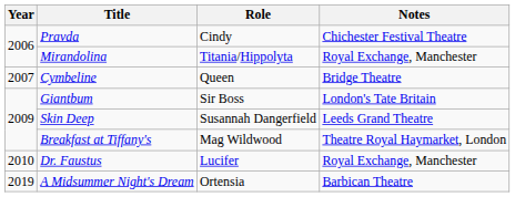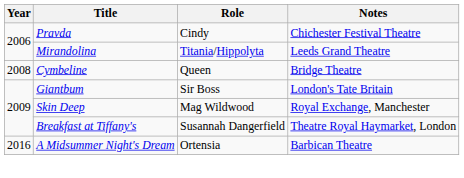 <table class="wikitable sortable">
 <tr>
 <th>Year</th>
 <th>Title</th>
 <th>Role</th>
 <th>Notes</th>
 </tr>
 <tr>
 <td rowspan=2>2006</td>
 <td><em><a href='#'>Pravda</a></em></td>
 <td>Cindy</td>
 <td><a href='#'>Chichester Festival Theatre</a></td>
 </tr>
 <tr>
 <td><em><a href='#'>Mirandolina</a></em></td>
 <td><a href='#'>Titania</a>/<a href='#'>Hippolyta</a></td>
-<td><a href='#'>Royal Exchange</a>, Manchester</td>
+<td><a href='#'>Leeds Grand Theatre</a></td>
 </tr>
 <tr>
-<td>2007</td>
+<td>2008</td>
 <td><em><a href='#'>Cymbeline</a></em></td>
 <td>Queen</td>
 <td><a href='#'>Bridge Theatre</a></td>
 </tr>
 <tr>
 <td rowspan=3>2009</td>
 <td><em><a href='#'>Giantbum</a></em></td>
 <td>Sir Boss</td>
 <td><a href='#'>London's Tate Britain</a></td>
 </tr>
 <tr>
 <td><em><a href='#'>Skin Deep</a></em></td>
-<td>Susannah Dangerfield</td>
-<td><a href='#'>Leeds Grand Theatre</a></td>
+<td>Mag Wildwood</td>
+<td><a href='#'>Royal Exchange</a>, Manchester</td>
 </tr>
 <tr>
 <td><em><a href='#'>Breakfast at Tiffany's</a></em></td>
-<td>Mag Wildwood</td>
+<td>Susannah Dangerfield</td>
 <td><a href='#'>Theatre Royal Haymarket</a>, London</td>
 </tr>
 <tr>
-<td>2010</td>
-<td><em><a href='#'>Dr. Faustus</a></em></td>
-<td><a href='#'>Lucifer</a></td>
-<td><a href='#'>Royal Exchange</a>, Manchester</td>
-</tr>
-<tr>
-<td>2019</td>
+<td>2016</td>
 <td><em><a href='#'>A Midsummer Night's Dream</a></em></td>
 <td>Ortensia</td>
 <td><a href='#'>Barbican Theatre</a></td>
 </tr>
 </table>
